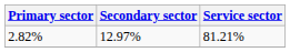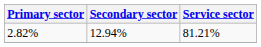 <table class="wikitable" border="1">
 <tr>
 <th><a href='#'>Primary sector</a></th>
 <th><a href='#'>Secondary sector</a></th>
 <th><a href='#'>Service sector</a></th>
 </tr>
 <tr>
 <td>2.82%</td>
-<td>12.97%</td>
+<td>12.94%</td>
 <td>81.21%</td>
 </tr>
 <tr>
 </tr>
 </table>
